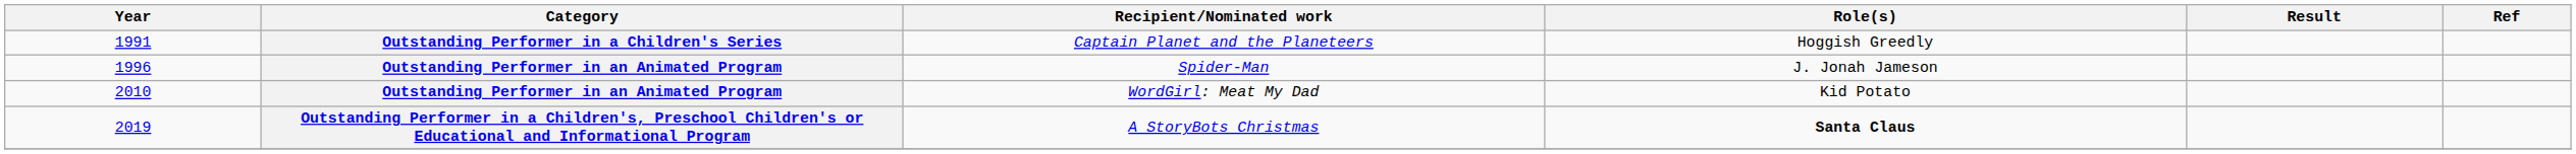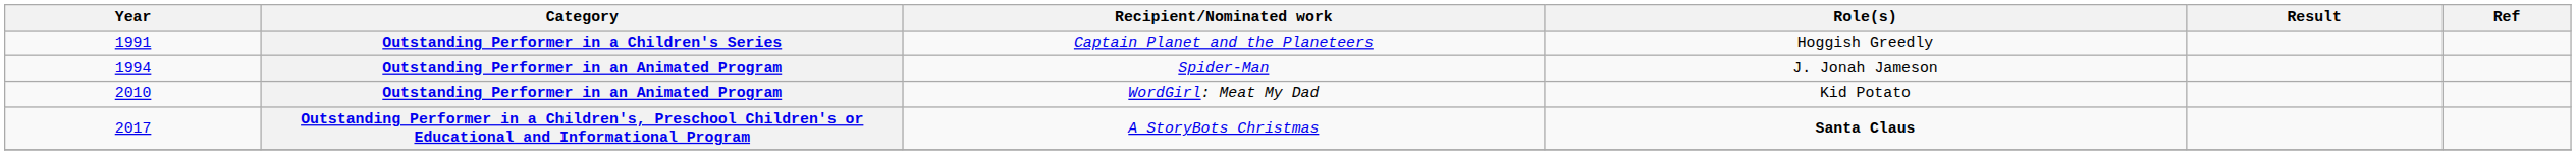 <table class="wikitable plainrowheaders" style="font-size: 90%; text-align:center" width=100%>
 <tr>
 <th scope="col" width="10%">Year</th>
 <th scope="col" width="25%">Category</th>
 <th scope="col" width="25%">Recipient/Nominated work</th>
 <th scope="col" width="25%">Role(s)</th>
 <th scope="col" width="10%">Result</th>
 <th scope="col" width="5%">Ref</th>
 </tr>
 <tr>
 <td><a href='#'>1991</a></td>
 <th scope="row" style="text-align:center"><a href='#'>Outstanding Performer in a Children's Series</a></th>
 <td><em><a href='#'>Captain Planet and the Planeteers</a></em></td>
 <td>Hoggish Greedly</td>
 <td></td>
 <td></td>
 </tr>
 <tr>
-<td><a href='#'>1996</a></td>
+<td><a href='#'>1994</a></td>
 <th scope="row" style="text-align:center"><a href='#'>Outstanding Performer in an Animated Program</a></th>
 <td><em><a href='#'>Spider-Man</a></em></td>
 <td>J. Jonah Jameson</td>
 <td></td>
 <td></td>
 </tr>
 <tr>
 <td><a href='#'>2010</a></td>
 <th scope="row" style="text-align:center"><a href='#'>Outstanding Performer in an Animated Program</a></th>
 <td><em><a href='#'>WordGirl</a>: Meat My Dad</em></td>
 <td>Kid Potato</td>
 <td></td>
 <td></td>
 </tr>
 <tr>
-<td><a href='#'>2019</a></td>
+<td><a href='#'>2017</a></td>
 <th scope="row" style="text-align:center"><a href='#'>Outstanding Performer in a Children's, Preschool Children's or Educational and Informational Program</a></th>
 <td><em><a href='#'>A StoryBots Christmas</a></em></td>
 <td><strong>Santa Claus</strong></td>
 <td></td>
 <td></td>
 </tr>
 <tr>
 </tr>
 </table>
